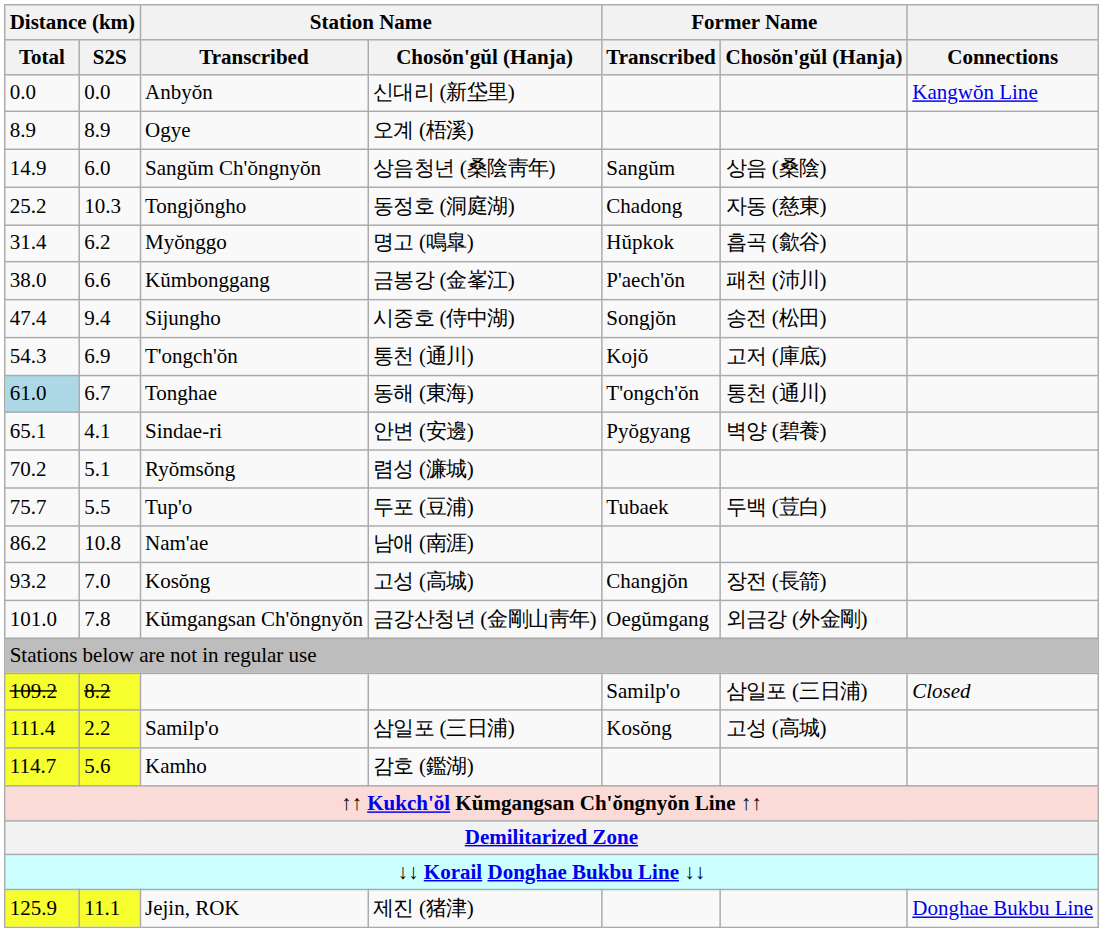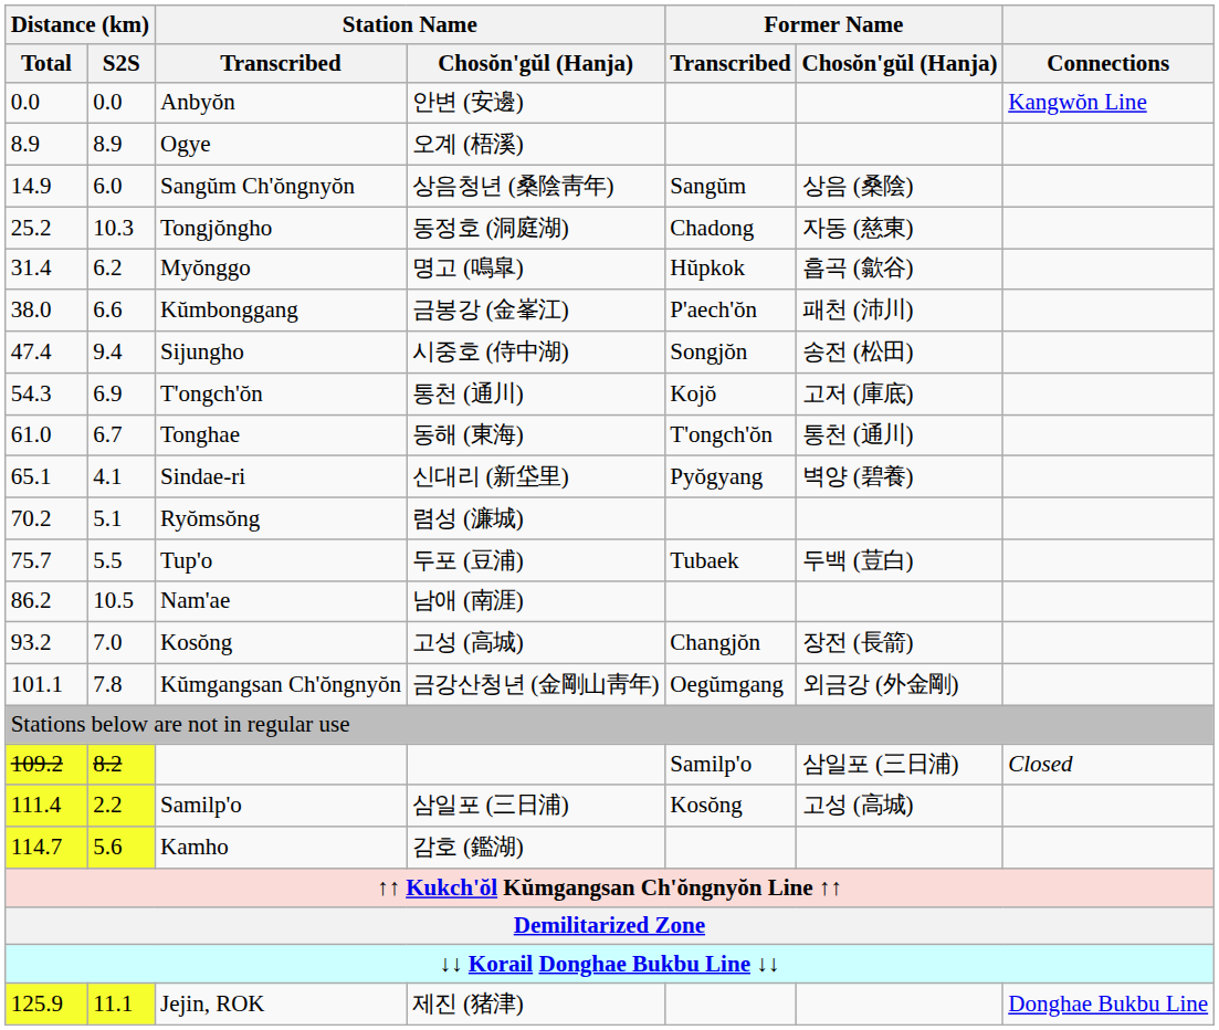 <table class="wikitable" style="font-size:90%;">
 <tr>
 <th colspan="2">Distance (km)</th>
 <th colspan="2">Station Name</th>
 <th colspan="2">Former Name</th>
 <th></th>
 </tr>
 <tr>
 <th>Total</th>
 <th>S2S</th>
 <th>Transcribed</th>
 <th>Chosŏn'gŭl (Hanja)</th>
 <th>Transcribed</th>
 <th>Chosŏn'gŭl (Hanja)</th>
 <th>Connections</th>
 </tr>
 <tr>
 <td>0.0</td>
 <td>0.0</td>
 <td>Anbyŏn</td>
-<td>신대리 (新垈里)</td>
+<td>안변 (安邊)</td>
 <td></td>
 <td></td>
 <td><a href='#'>Kangwŏn Line</a></td>
 </tr>
 <tr>
 <td>8.9</td>
 <td>8.9</td>
 <td>Ogye</td>
 <td>오계 (梧溪)</td>
 <td></td>
 <td></td>
 <td></td>
 </tr>
 <tr>
 <td>14.9</td>
 <td>6.0</td>
 <td>Sangŭm Ch'ŏngnyŏn</td>
 <td>상음청년 (桑陰靑年)</td>
 <td>Sangŭm</td>
 <td>상음 (桑陰)</td>
 <td></td>
 </tr>
 <tr>
 <td>25.2</td>
 <td>10.3</td>
 <td>Tongjŏngho</td>
 <td>동정호 (洞庭湖)</td>
 <td>Chadong</td>
 <td>자동 (慈東)</td>
 <td></td>
 </tr>
 <tr>
 <td>31.4</td>
 <td>6.2</td>
 <td>Myŏnggo</td>
 <td>명고 (鳴皐)</td>
 <td>Hŭpkok</td>
 <td>흡곡 (歙谷)</td>
 <td></td>
 </tr>
 <tr>
 <td>38.0</td>
 <td>6.6</td>
 <td>Kŭmbonggang</td>
 <td>금봉강 (金峯江)</td>
 <td>P'aech'ŏn</td>
 <td>패천 (沛川)</td>
 <td></td>
 </tr>
 <tr>
 <td>47.4</td>
 <td>9.4</td>
 <td>Sijungho</td>
 <td>시중호 (侍中湖)</td>
 <td>Songjŏn</td>
 <td>송전 (松田)</td>
 <td></td>
 </tr>
 <tr>
 <td>54.3</td>
 <td>6.9</td>
 <td>T'ongch'ŏn</td>
 <td>통천 (通川)</td>
 <td>Kojŏ</td>
 <td>고저 (庫底)</td>
 <td></td>
 </tr>
 <tr>
-<td style="background: lightblue;">61.0</td>
+<td>61.0</td>
 <td>6.7</td>
 <td>Tonghae</td>
 <td>동해 (東海)</td>
 <td>T'ongch'ŏn</td>
 <td>통천 (通川)</td>
 <td></td>
 </tr>
 <tr>
 <td>65.1</td>
 <td>4.1</td>
 <td>Sindae-ri</td>
-<td>안변 (安邊)</td>
+<td>신대리 (新垈里)</td>
 <td>Pyŏgyang</td>
 <td>벽양 (碧養)</td>
 <td></td>
 </tr>
 <tr>
 <td>70.2</td>
 <td>5.1</td>
 <td>Ryŏmsŏng</td>
 <td>렴성 (濂城)</td>
 <td></td>
 <td></td>
 <td></td>
 </tr>
 <tr>
 <td>75.7</td>
 <td>5.5</td>
 <td>Tup'o</td>
 <td>두포 (豆浦)</td>
 <td>Tubaek</td>
 <td>두백 (荳白)</td>
 <td></td>
 </tr>
 <tr>
 <td>86.2</td>
-<td>10.8</td>
+<td>10.5</td>
 <td>Nam'ae</td>
 <td>남애 (南涯)</td>
 <td></td>
 <td></td>
 <td></td>
 </tr>
 <tr>
 <td>93.2</td>
 <td>7.0</td>
 <td>Kosŏng</td>
 <td>고성 (高城)</td>
 <td>Changjŏn</td>
 <td>장전 (長箭)</td>
 <td></td>
 </tr>
 <tr>
-<td>101.0</td>
+<td>101.1</td>
 <td>7.8</td>
 <td>Kŭmgangsan Ch'ŏngnyŏn</td>
 <td>금강산청년 (金剛山靑年)</td>
 <td>Oegŭmgang</td>
 <td>외금강 (外金剛)</td>
 <td></td>
 </tr>
 <tr>
 <td colspan="7" bgcolor=#BDBDBD>Stations below are not in regular use</td>
 </tr>
 <tr>
 <td bgcolor=#F7FE2E><del>109.2</del></td>
 <td bgcolor=#F7FE2E><del>8.2</del></td>
 <td></td>
 <td></td>
 <td>Samilp'o</td>
 <td>삼일포 (三日浦)</td>
 <td><em>Closed</em></td>
 </tr>
 <tr>
 <td bgcolor=#F7FE2E>111.4</td>
 <td bgcolor=#F7FE2E>2.2</td>
 <td>Samilp'o</td>
 <td>삼일포 (三日浦)</td>
 <td>Kosŏng</td>
 <td>고성 (高城)</td>
 <td></td>
 </tr>
 <tr>
 <td bgcolor=#F7FE2E>114.7</td>
 <td bgcolor=#F7FE2E>5.6</td>
 <td>Kamho</td>
 <td>감호 (鑑湖)</td>
 <td></td>
 <td></td>
 <td></td>
 </tr>
 <tr>
 <th colspan=7 style="background: #FADBD8;">↑↑ <a href='#'>Kukch'ŏl</a> Kŭmgangsan Ch'ŏngnyŏn Line ↑↑</th>
 </tr>
 <tr>
 <th colspan=7 bgcolor=#BDBDBD><a href='#'>Demilitarized Zone</a></th>
 </tr>
 <tr>
 <th colspan=7 style="background: #CCFFFF;">↓↓ <a href='#'>Korail</a> <a href='#'>Donghae Bukbu Line</a> ↓↓</th>
 </tr>
 <tr>
 <td bgcolor=#F7FE2E>125.9</td>
 <td bgcolor=#F7FE2E>11.1</td>
 <td>Jejin, ROK</td>
 <td>제진 (猪津)</td>
 <td></td>
 <td></td>
 <td><a href='#'>Donghae Bukbu Line</a></td>
 </tr>
 </table>
